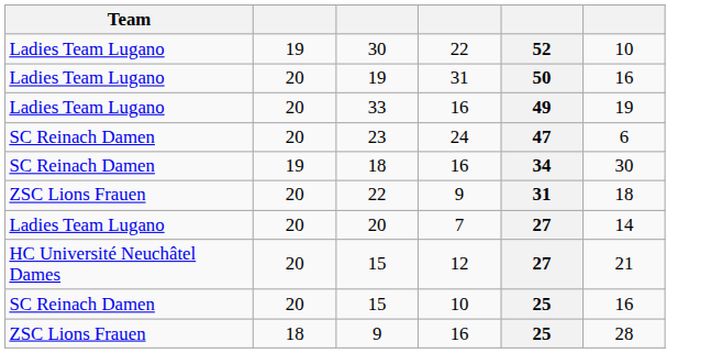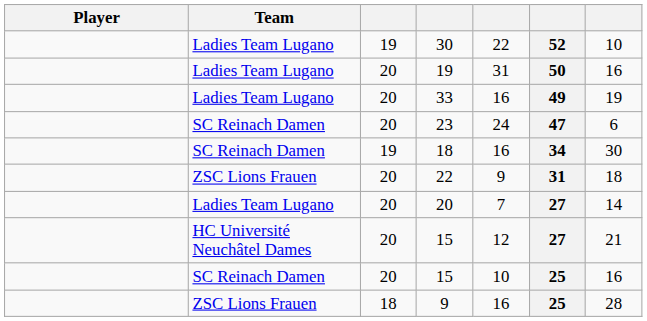 <table class="wikitable sortable" style="text-align: center">
 <tr>
+<th style="width: 15em;">Player</th>
 <th style="width: 13em;">Team</th>
 <th style="width: 4em;"></th>
 <th style="width: 4em;"></th>
 <th style="width: 4em;"></th>
 <th style="width: 4em;"></th>
 <th style="width: 4em;"></th>
 </tr>
 <tr>
+<td style="text-align:left;"> </td>
 <td style="text-align:left;"><a href='#'>Ladies Team Lugano</a></td>
 <td>19</td>
 <td>30</td>
 <td>22</td>
 <th>52</th>
 <td>10</td>
 </tr>
 <tr>
+<td style="text-align:left;"> </td>
 <td style="text-align:left;"><a href='#'>Ladies Team Lugano</a></td>
 <td>20</td>
 <td>19</td>
 <td>31</td>
 <th>50</th>
 <td>16</td>
 </tr>
 <tr>
+<td style="text-align:left;"> </td>
 <td style="text-align:left;"><a href='#'>Ladies Team Lugano</a></td>
 <td>20</td>
 <td>33</td>
 <td>16</td>
 <th>49</th>
 <td>19</td>
 </tr>
 <tr>
+<td style="text-align:left;"> </td>
 <td style="text-align:left;"><a href='#'>SC Reinach Damen</a></td>
 <td>20</td>
 <td>23</td>
 <td>24</td>
 <th>47</th>
 <td>6</td>
 </tr>
 <tr>
+<td style="text-align:left;"> </td>
 <td style="text-align:left;"><a href='#'>SC Reinach Damen</a></td>
 <td>19</td>
 <td>18</td>
 <td>16</td>
 <th>34</th>
 <td>30</td>
 </tr>
 <tr>
+<td style="text-align:left;"> </td>
 <td style="text-align:left;"><a href='#'>ZSC Lions Frauen</a></td>
 <td>20</td>
 <td>22</td>
 <td>9</td>
 <th>31</th>
 <td>18</td>
 </tr>
 <tr>
+<td style="text-align:left;"> </td>
 <td style="text-align:left;"><a href='#'>Ladies Team Lugano</a></td>
 <td>20</td>
 <td>20</td>
 <td>7</td>
 <th>27</th>
 <td>14</td>
 </tr>
 <tr>
+<td style="text-align:left;"> </td>
 <td style="text-align:left;"><a href='#'>HC Université Neuchâtel Dames</a></td>
 <td>20</td>
 <td>15</td>
 <td>12</td>
 <th>27</th>
 <td>21</td>
 </tr>
 <tr>
+<td style="text-align:left;"> </td>
 <td style="text-align:left;"><a href='#'>SC Reinach Damen</a></td>
 <td>20</td>
 <td>15</td>
 <td>10</td>
 <th>25</th>
 <td>16</td>
 </tr>
 <tr>
+<td style="text-align:left;"> </td>
 <td style="text-align:left;"><a href='#'>ZSC Lions Frauen</a></td>
 <td>18</td>
 <td>9</td>
 <td>16</td>
 <th>25</th>
 <td>28</td>
 </tr>
 </table>
